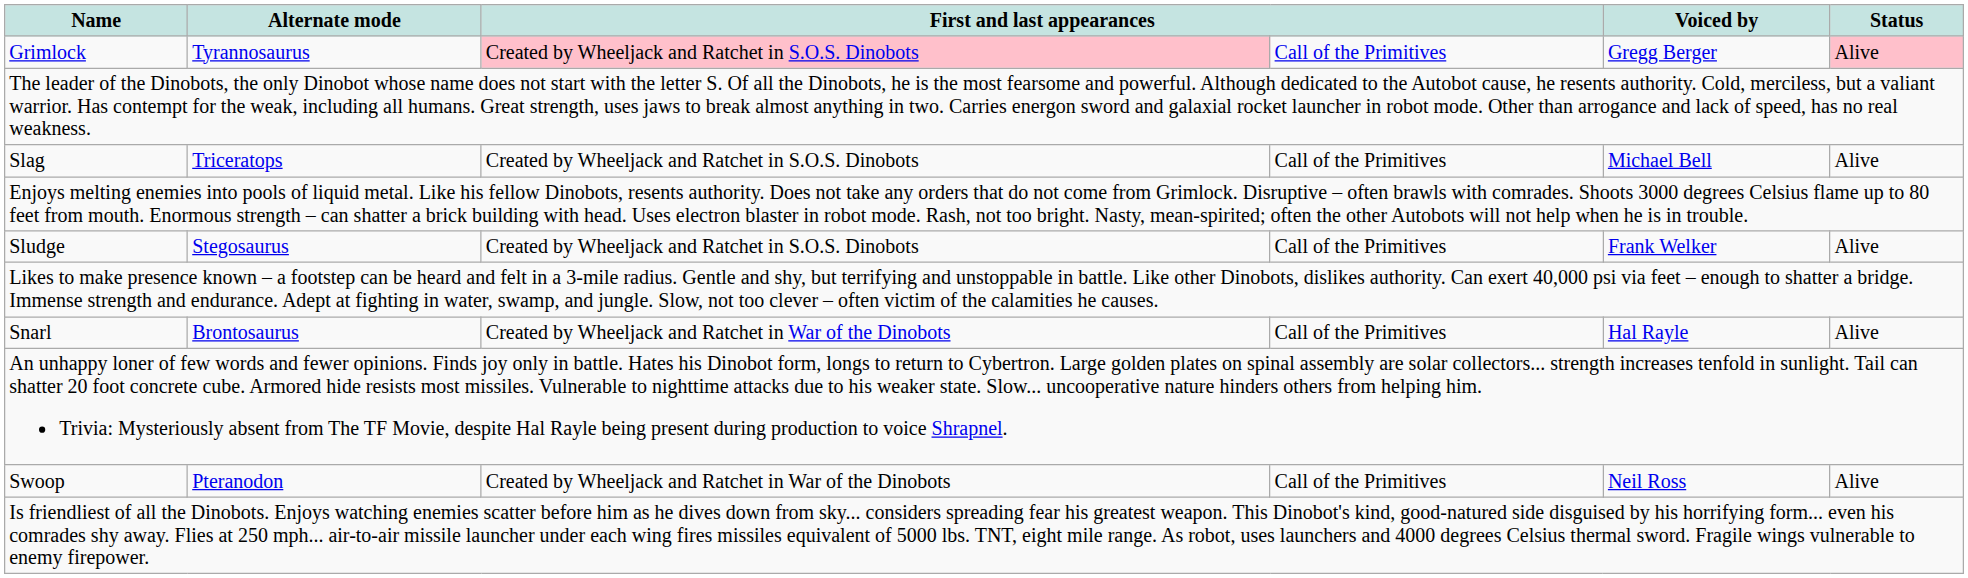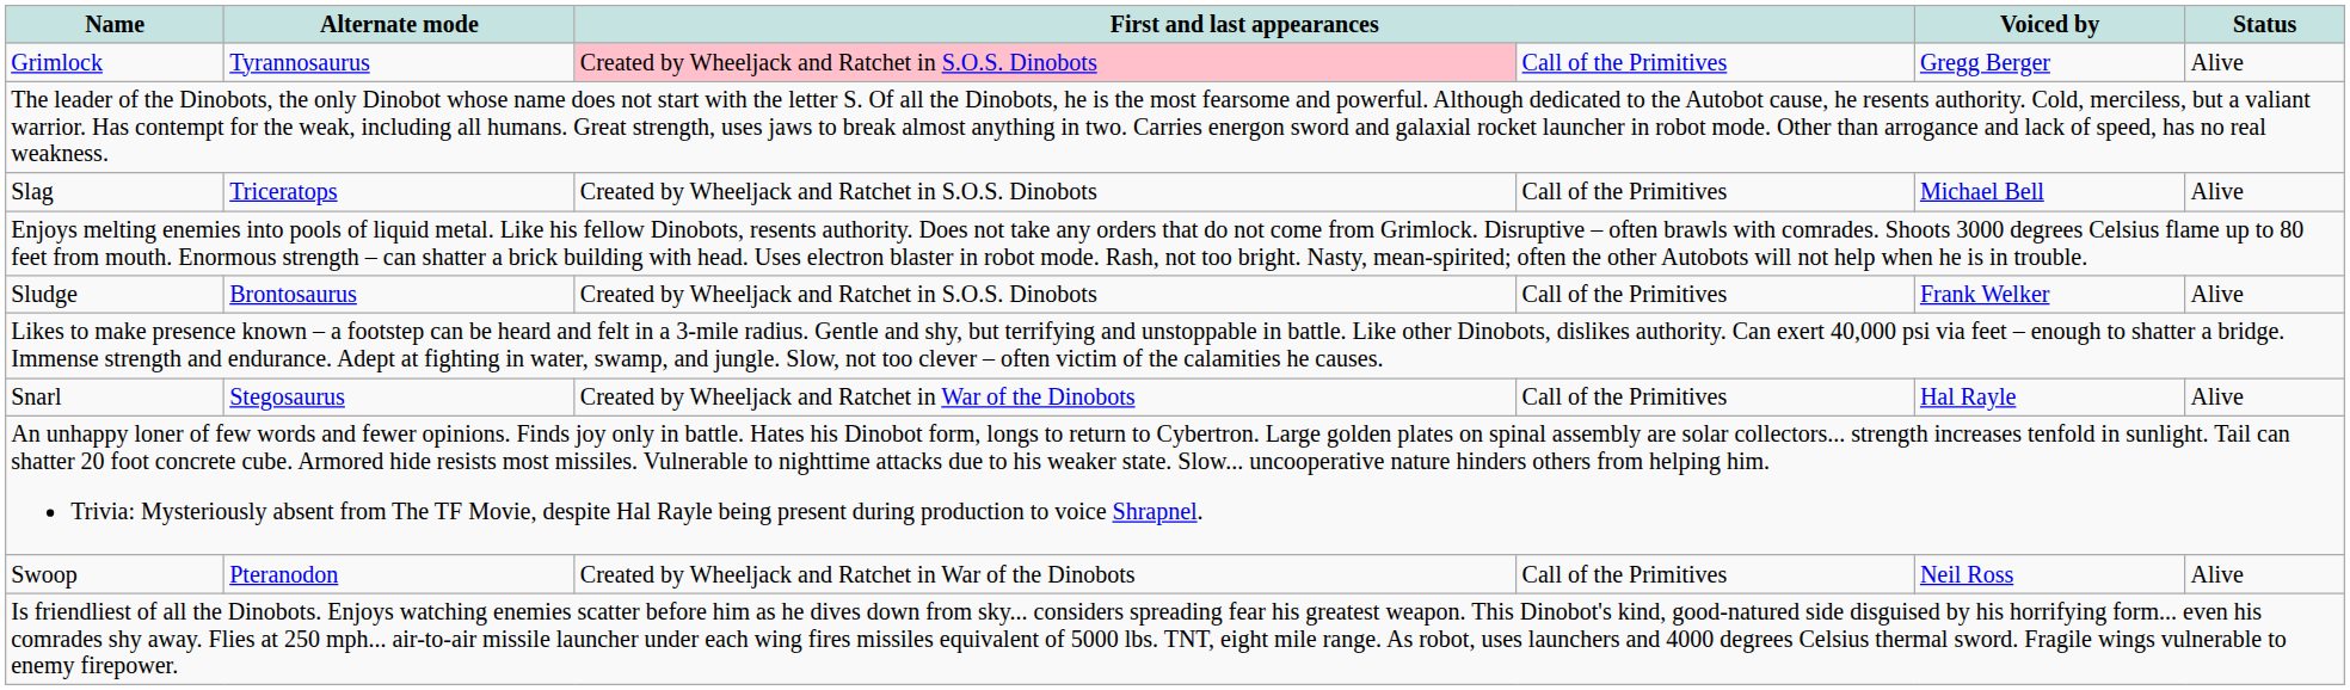 <table class="wikitable">
 <tr>
 <th style="background-color: #C5E4E1">Name</th>
 <th style="background-color: #C5E4E1">Alternate mode</th>
 <th colspan="2" align="center" style="background-color: #C5E4E1">First and last appearances</th>
 <th style="background-color: #C5E4E1">Voiced by</th>
 <th style="background-color: #C5E4E1">Status</th>
 </tr>
 <tr>
 <td><a href='#'>Grimlock</a></td>
 <td><a href='#'>Tyrannosaurus</a></td>
 <td style="background: pink;">Created by Wheeljack and Ratchet in <a href='#'>S.O.S. Dinobots</a></td>
 <td><a href='#'>Call of the Primitives</a></td>
 <td><a href='#'>Gregg Berger</a></td>
-<td style="background: pink;">Alive</td>
+<td>Alive</td>
 </tr>
 <tr>
 <td colspan="6" valign="top">The leader of the Dinobots, the only Dinobot whose name does not start with the letter S. Of all the Dinobots, he is the most fearsome and powerful. Although dedicated to the Autobot cause, he resents authority. Cold, merciless, but a valiant warrior. Has contempt for the weak, including all humans. Great strength, uses jaws to break almost anything in two. Carries energon sword and galaxial rocket launcher in robot mode. Other than arrogance and lack of speed, has no real weakness.</td>
 </tr>
 <tr>
 <td>Slag</td>
 <td><a href='#'>Triceratops</a></td>
 <td>Created by Wheeljack and Ratchet in S.O.S. Dinobots</td>
 <td>Call of the Primitives</td>
 <td><a href='#'>Michael Bell</a></td>
 <td>Alive</td>
 </tr>
 <tr>
 <td colspan="6" valign="top">Enjoys melting enemies into pools of liquid metal. Like his fellow Dinobots, resents authority. Does not take any orders that do not come from Grimlock. Disruptive – often brawls with comrades. Shoots 3000 degrees Celsius flame up to 80 feet from mouth. Enormous strength – can shatter a brick building with head. Uses electron blaster in robot mode. Rash, not too bright. Nasty, mean-spirited; often the other Autobots will not help when he is in trouble.</td>
 </tr>
 <tr>
 <td>Sludge</td>
-<td><a href='#'>Stegosaurus</a></td>
+<td><a href='#'>Brontosaurus</a></td>
 <td>Created by Wheeljack and Ratchet in S.O.S. Dinobots</td>
 <td>Call of the Primitives</td>
 <td><a href='#'>Frank Welker</a></td>
 <td>Alive</td>
 </tr>
 <tr>
 <td colspan="6" valign="top">Likes to make presence known – a footstep can be heard and felt in a 3-mile radius. Gentle and shy, but terrifying and unstoppable in battle. Like other Dinobots, dislikes authority. Can exert 40,000 psi via feet – enough to shatter a bridge. Immense strength and endurance. Adept at fighting in water, swamp, and jungle. Slow, not too clever – often victim of the calamities he causes.</td>
 </tr>
 <tr>
 <td>Snarl</td>
-<td><a href='#'>Brontosaurus</a></td>
+<td><a href='#'>Stegosaurus</a></td>
 <td>Created by Wheeljack and Ratchet in <a href='#'>War of the Dinobots</a></td>
 <td>Call of the Primitives</td>
 <td><a href='#'>Hal Rayle</a></td>
 <td>Alive</td>
 </tr>
 <tr>
 <td colspan="6" valign="top">An unhappy loner of few words and fewer opinions. Finds joy only in battle. Hates his Dinobot form, longs to return to Cybertron. Large golden plates on spinal assembly are solar collectors... strength increases tenfold in sunlight. Tail can shatter 20 foot concrete cube. Armored hide resists most missiles. Vulnerable to nighttime attacks due to his weaker state. Slow... uncooperative nature hinders others from helping him.<br><ul><li>Trivia: Mysteriously absent from The TF Movie, despite Hal Rayle being present during production to voice <a href='#'>Shrapnel</a>.</li></ul></td>
 </tr>
 <tr>
 <td>Swoop</td>
 <td><a href='#'>Pteranodon</a></td>
 <td>Created by Wheeljack and Ratchet in War of the Dinobots</td>
 <td>Call of the Primitives</td>
 <td><a href='#'>Neil Ross</a></td>
 <td>Alive</td>
 </tr>
 <tr>
 <td colspan="6" valign="top">Is friendliest of all the Dinobots. Enjoys watching enemies scatter before him as he dives down from sky... considers spreading fear his greatest weapon. This Dinobot's kind, good-natured side disguised by his horrifying form... even his comrades shy away. Flies at 250 mph... air-to-air missile launcher under each wing fires missiles equivalent of 5000 lbs. TNT, eight mile range. As robot, uses launchers and 4000 degrees Celsius thermal sword. Fragile wings vulnerable to enemy firepower.</td>
 </tr>
 </table>
